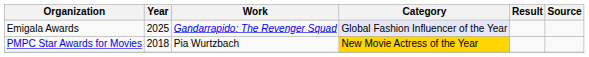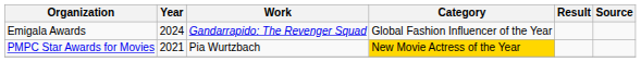 <table class="wikitable">
 <tr>
 <th>Organization</th>
 <th>Year</th>
 <th>Work</th>
 <th>Category</th>
 <th>Result</th>
 <th>Source </th>
 </tr>
 <tr>
 <td>Emigala Awards</td>
-<td>2025</td>
+<td>2024</td>
 <td><em><a href='#'>Gandarrapido: The Revenger Squad</a></em></td>
-<td style="background: lavender;">Global Fashion Influencer of the Year</td>
+<td>Global Fashion Influencer of the Year</td>
 <td></td>
 <td></td>
 </tr>
 <tr>
 <td><a href='#'>PMPC Star Awards for Movies</a></td>
-<td>2018</td>
+<td>2021</td>
 <td>Pia Wurtzbach</td>
 <td style="background: gold;">New Movie Actress of the Year</td>
 <td></td>
 <td></td>
 </tr>
 <tr>
 </tr>
 </table>
